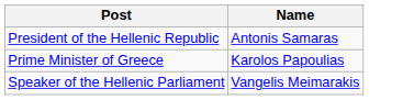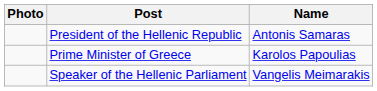 <table class=wikitable>
 <tr>
+<th>Photo</th>
 <th>Post</th>
 <th>Name</th>
 </tr>
 <tr>
+<td></td>
 <td><a href='#'>President of the Hellenic Republic</a></td>
 <td><a href='#'>Antonis Samaras</a></td>
 </tr>
 <tr>
+<td><br></td>
 <td><a href='#'>Prime Minister of Greece</a></td>
 <td><a href='#'>Karolos Papoulias</a></td>
 </tr>
 <tr>
+<td><br></td>
 <td><a href='#'>Speaker of the Hellenic Parliament</a></td>
 <td><a href='#'>Vangelis Meimarakis</a></td>
 </tr>
 </table>
